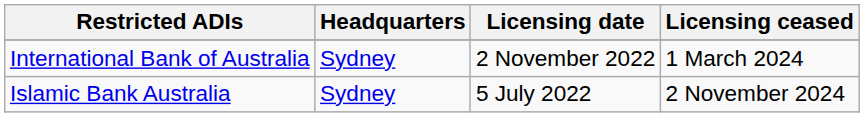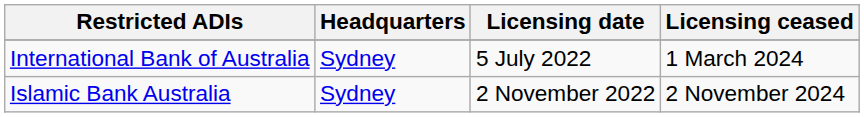 <table class="wikitable sortable sticky-header">
 <tr>
 <th>Restricted ADIs</th>
 <th>Headquarters</th>
 <th>Licensing date</th>
 <th>Licensing ceased</th>
 </tr>
 <tr>
 </tr>
 <tr>
 <td><a href='#'>International Bank of Australia</a></td>
 <td><a href='#'>Sydney</a></td>
-<td>2 November 2022</td>
+<td>5 July 2022</td>
 <td>1 March 2024</td>
 </tr>
 <tr>
 <td><a href='#'>Islamic Bank Australia</a></td>
 <td><a href='#'>Sydney</a></td>
-<td>5 July 2022</td>
+<td>2 November 2022</td>
 <td>2 November 2024</td>
 </tr>
 </table>
